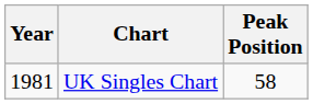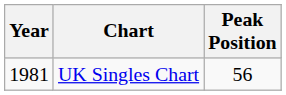 <table class="wikitable">
 <tr>
 <th>Year</th>
 <th>Chart</th>
 <th>Peak<br>Position</th>
 </tr>
 <tr>
 <td style="text-align:center;">1981</td>
 <td><a href='#'>UK Singles Chart</a></td>
-<td style="text-align:center;">58</td>
+<td style="text-align:center;">56</td>
 </tr>
 </table>
